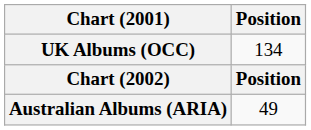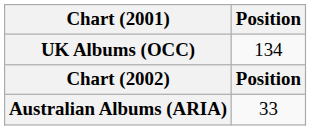 <table class="wikitable plainrowheaders" style="text-align:center;">
 <tr>
 <th scope="col">Chart (2001)</th>
 <th scope="col">Position</th>
 </tr>
 <tr>
 <th scope="row">UK Albums (OCC)</th>
 <td>134</td>
 </tr>
 <tr>
 <th scope="col">Chart (2002)</th>
 <th scope="col">Position</th>
 </tr>
 <tr>
 <th scope="row">Australian Albums (ARIA)</th>
-<td>49</td>
+<td>33</td>
 </tr>
 </table>
